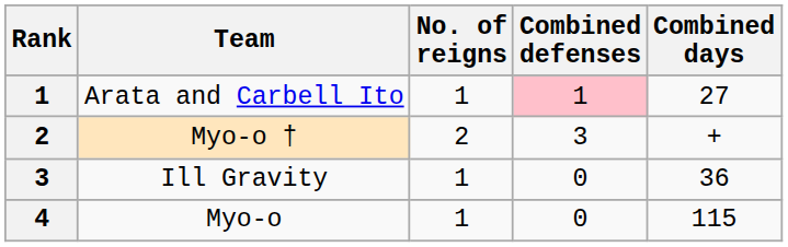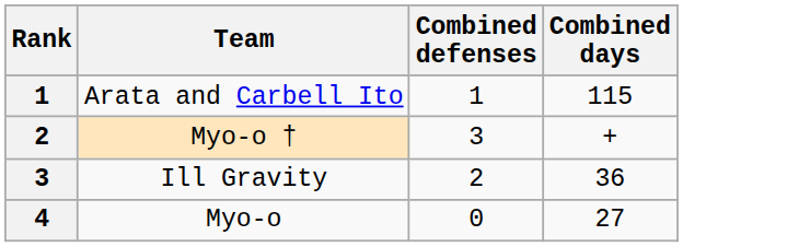 <table class="wikitable sortable" style="text-align: center">
 <tr>
 <th>Rank</th>
 <th>Team</th>
-<th>No. of<br>reigns</th>
 <th>Combined<br>defenses</th>
 <th>Combined<br>days</th>
 </tr>
 <tr>
 <th>1</th>
 <td>Arata and <a href='#'>Carbell Ito</a></td>
 <td>1</td>
-<td style="background: pink;">1</td>
-<td>27</td>
+<td>115</td>
 </tr>
 <tr>
 <th>2</th>
 <td style="background-color:#FFE6BD">Myo-o †<br></td>
-<td>2</td>
 <td>3</td>
 <td>+</td>
 </tr>
 <tr>
 <th>3</th>
 <td>Ill Gravity<br></td>
-<td>1</td>
-<td>0</td>
+<td>2</td>
 <td>36</td>
 </tr>
 <tr>
 <th>4</th>
 <td>Myo-o<br></td>
-<td>1</td>
 <td>0</td>
-<td>115</td>
+<td>27</td>
 </tr>
 </table>
